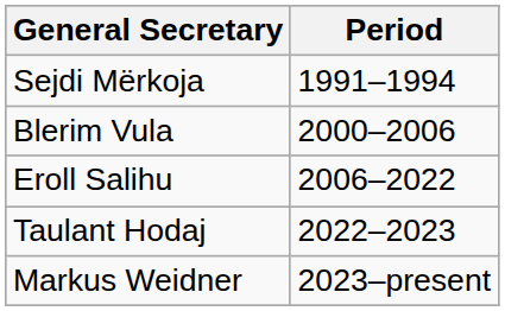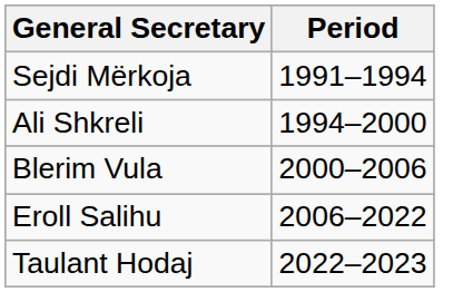 <table class="wikitable">
 <tr>
 <th>General Secretary</th>
 <th>Period</th>
 </tr>
 <tr>
 <td> Sejdi Mërkoja</td>
 <td>1991–1994</td>
+</tr>
+<tr>
+<td> Ali Shkreli</td>
+<td>1994–2000</td>
 </tr>
 <tr>
 <td> Blerim Vula</td>
 <td>2000–2006</td>
 </tr>
 <tr>
 <td> Eroll Salihu</td>
 <td>2006–2022</td>
 </tr>
 <tr>
 <td> Taulant Hodaj </td>
 <td>2022–2023</td>
 </tr>
-<tr>
-<td> Markus Weidner </td>
-<td>2023–present</td>
-</tr>
 </table>
